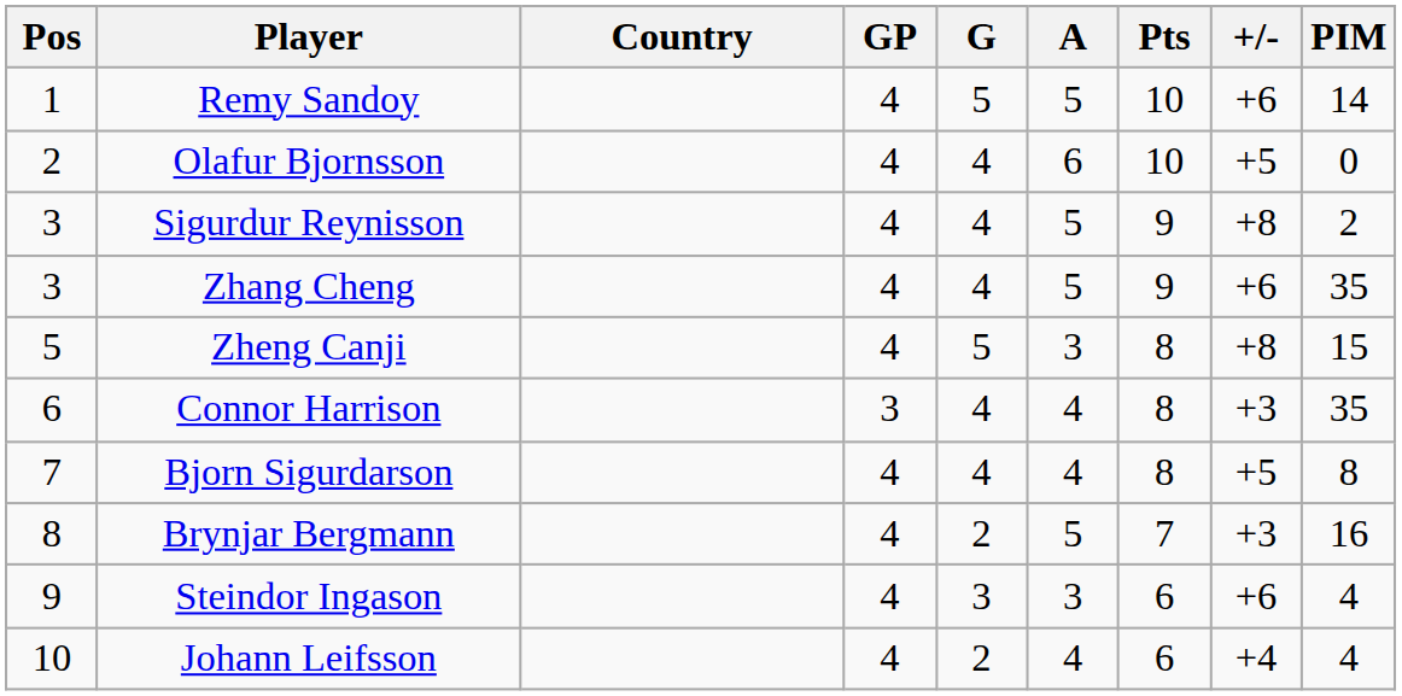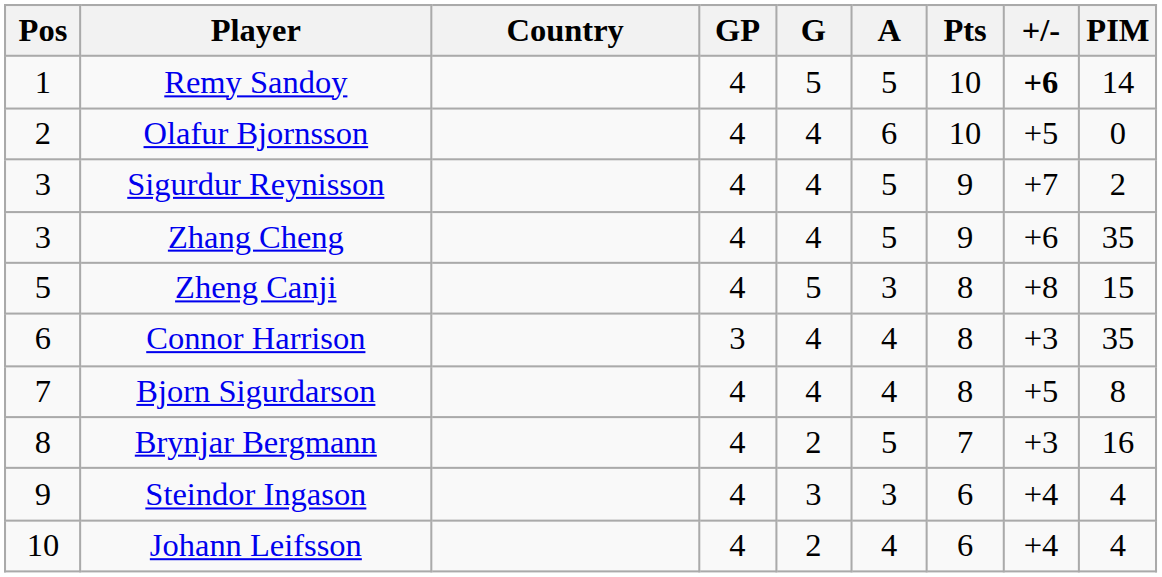 <table class="wikitable sortable" style="text-align: center;">
 <tr>
 <th width=30>Pos</th>
 <th width=165>Player</th>
 <th width=125>Country</th>
 <th width=30>GP</th>
 <th width=30>G</th>
 <th width=30>A</th>
 <th width=30>Pts</th>
 <th width=30>+/-</th>
 <th width=30>PIM</th>
 </tr>
 <tr>
 <td>1</td>
 <td><a href='#'>Remy Sandoy</a></td>
 <td></td>
 <td>4</td>
 <td>5</td>
 <td>5</td>
 <td>10</td>
-<td>+6</td>
+<td><strong>+6</strong></td>
 <td>14</td>
 </tr>
 <tr>
 <td>2</td>
 <td><a href='#'>Olafur Bjornsson</a></td>
 <td></td>
 <td>4</td>
 <td>4</td>
 <td>6</td>
 <td>10</td>
 <td>+5</td>
 <td>0</td>
 </tr>
 <tr>
 <td>3</td>
 <td><a href='#'>Sigurdur Reynisson</a></td>
 <td></td>
 <td>4</td>
 <td>4</td>
 <td>5</td>
 <td>9</td>
-<td>+8</td>
+<td>+7</td>
 <td>2</td>
 </tr>
 <tr>
 <td>3</td>
 <td><a href='#'>Zhang Cheng</a></td>
 <td></td>
 <td>4</td>
 <td>4</td>
 <td>5</td>
 <td>9</td>
 <td>+6</td>
 <td>35</td>
 </tr>
 <tr>
 <td>5</td>
 <td><a href='#'>Zheng Canji</a></td>
 <td></td>
 <td>4</td>
 <td>5</td>
 <td>3</td>
 <td>8</td>
 <td>+8</td>
 <td>15</td>
 </tr>
 <tr>
 <td>6</td>
 <td><a href='#'>Connor Harrison</a></td>
 <td></td>
 <td>3</td>
 <td>4</td>
 <td>4</td>
 <td>8</td>
 <td>+3</td>
 <td>35</td>
 </tr>
 <tr>
 <td>7</td>
 <td><a href='#'>Bjorn Sigurdarson</a></td>
 <td></td>
 <td>4</td>
 <td>4</td>
 <td>4</td>
 <td>8</td>
 <td>+5</td>
 <td>8</td>
 </tr>
 <tr>
 <td>8</td>
 <td><a href='#'>Brynjar Bergmann</a></td>
 <td></td>
 <td>4</td>
 <td>2</td>
 <td>5</td>
 <td>7</td>
 <td>+3</td>
 <td>16</td>
 </tr>
 <tr>
 <td>9</td>
 <td><a href='#'>Steindor Ingason</a></td>
 <td></td>
 <td>4</td>
 <td>3</td>
 <td>3</td>
 <td>6</td>
-<td>+6</td>
+<td>+4</td>
 <td>4</td>
 </tr>
 <tr>
 <td>10</td>
 <td><a href='#'>Johann Leifsson</a></td>
 <td></td>
 <td>4</td>
 <td>2</td>
 <td>4</td>
 <td>6</td>
 <td>+4</td>
 <td>4</td>
 </tr>
 </table>
